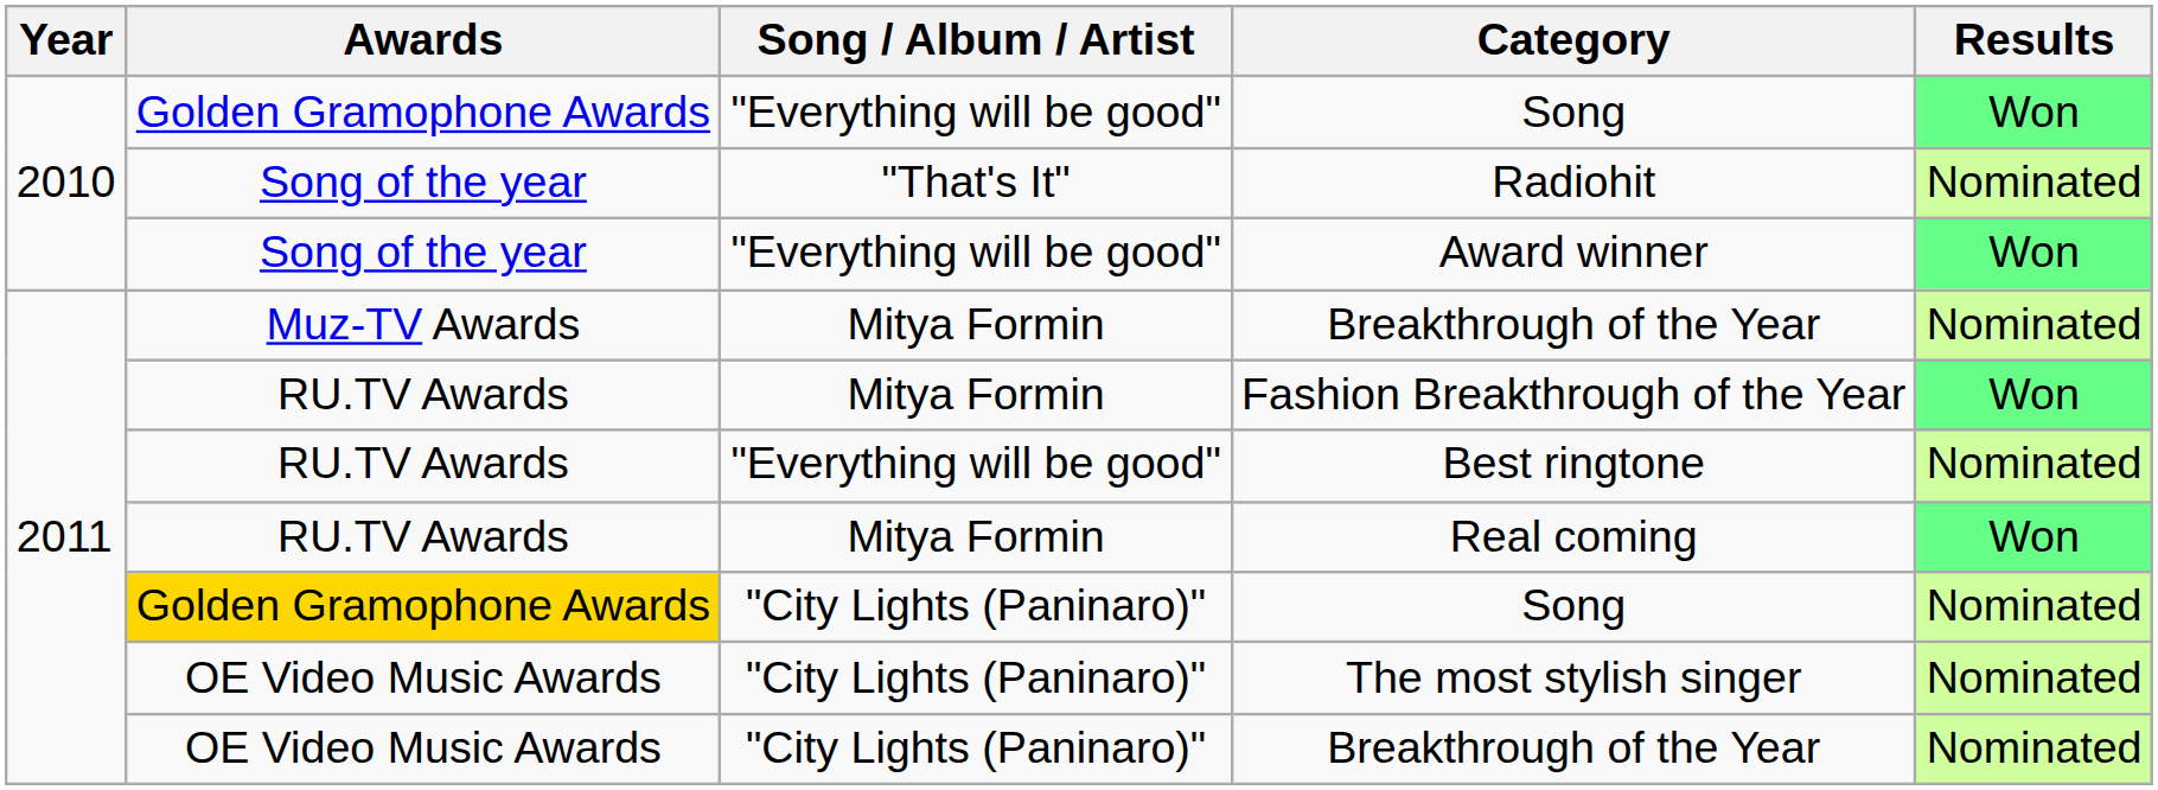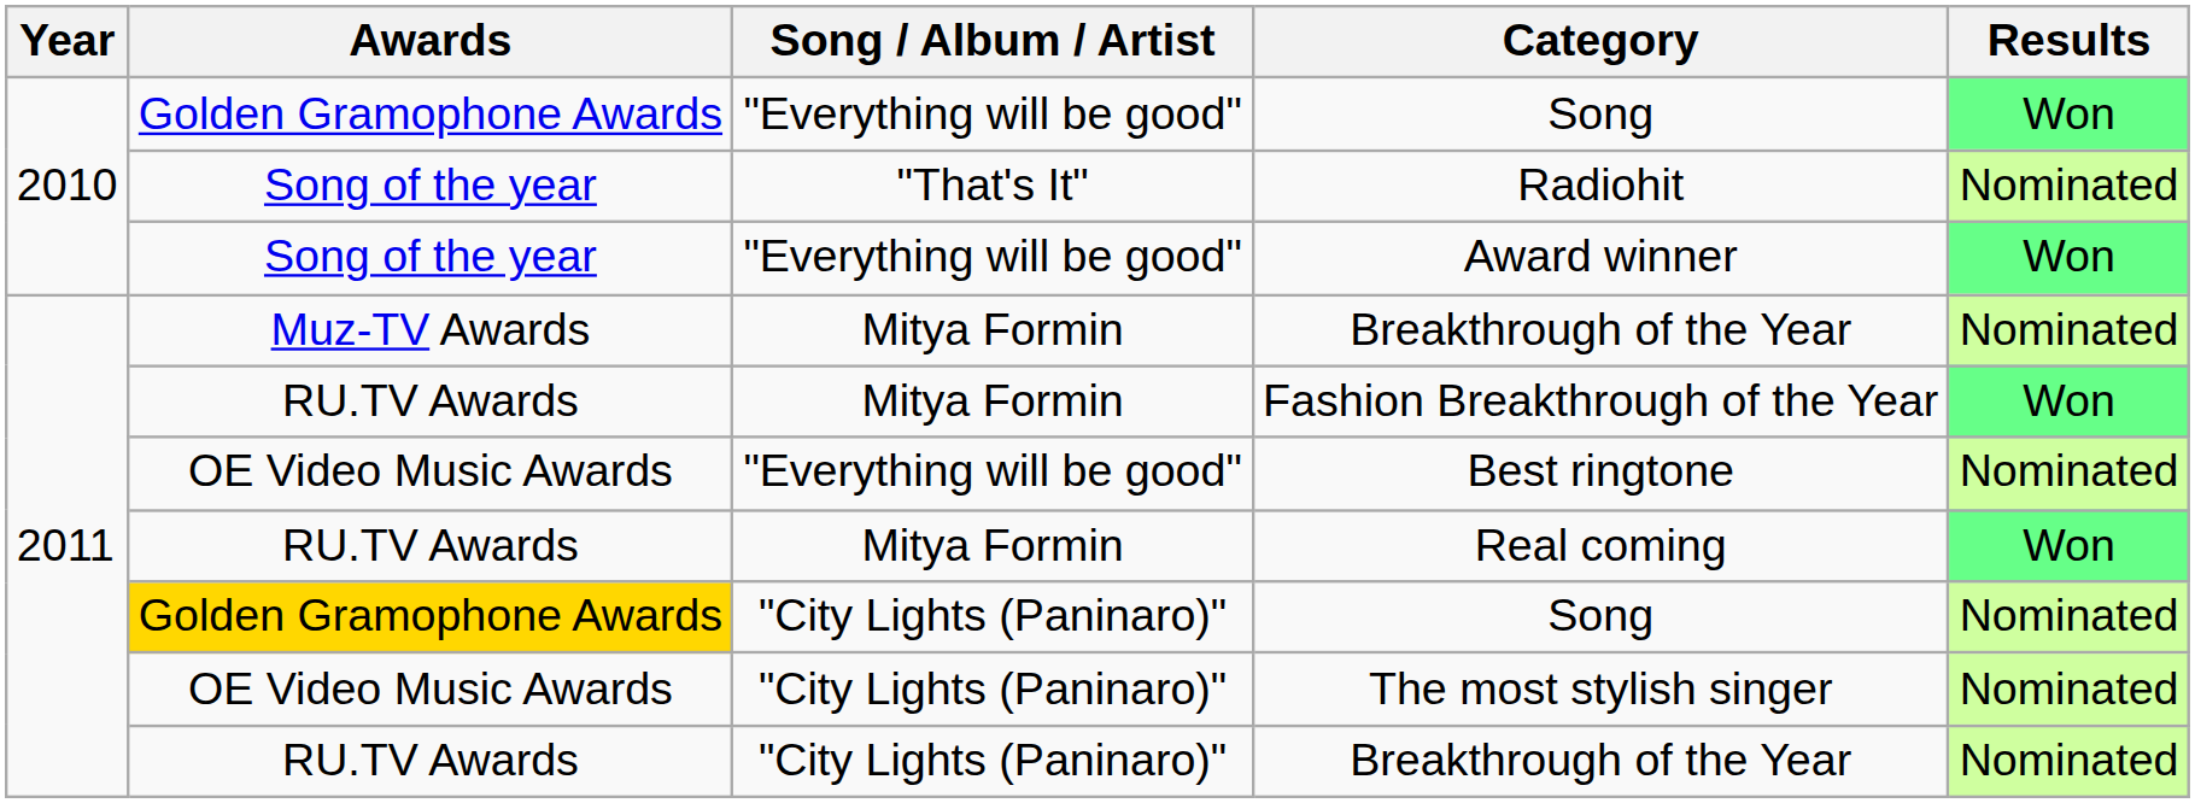 <table class="wikitable">
 <tr>
 <th>Year</th>
 <th>Awards</th>
 <th>Song / Album / Artist</th>
 <th>Category</th>
 <th>Results</th>
 </tr>
 <tr>
 <td rowspan="3">2010</td>
 <td align="center"><a href='#'>Golden Gramophone Awards</a><br></td>
 <td align="center">"Everything will be good"</td>
 <td align="center">Song</td>
 <td style="text-align:center; background:#66FF88">Won</td>
 </tr>
 <tr>
 <td align="center"><a href='#'>Song of the year</a></td>
 <td align="center">"That's It"</td>
 <td align="center">Radiohit</td>
 <td style="text-align:center; background:#CFFF9F">Nominated</td>
 </tr>
 <tr>
 <td align="center"><a href='#'>Song of the year</a></td>
 <td align="center">"Everything will be good"</td>
 <td align="center">Award winner</td>
 <td style="text-align:center; background:#66FF88">Won</td>
 </tr>
 <tr>
 <td rowspan="7">2011</td>
 <td align="center"><a href='#'>Muz-TV</a> Awards</td>
 <td align="center">Mitya Formin</td>
 <td align="center">Breakthrough of the Year</td>
 <td style="text-align:center; background:#CFFF9F">Nominated</td>
 </tr>
 <tr>
 <td align="center">RU.TV Awards</td>
 <td align="center">Mitya Formin</td>
 <td align="center">Fashion Breakthrough of the Year</td>
 <td style="text-align:center; background:#66FF88">Won</td>
 </tr>
 <tr>
-<td align="center">RU.TV Awards</td>
+<td align="center">OE Video Music Awards</td>
 <td align="center">"Everything will be good"</td>
 <td align="center">Best ringtone</td>
 <td style="text-align:center; background:#CFFF9F">Nominated</td>
 </tr>
 <tr>
 <td align="center">RU.TV Awards</td>
 <td align="center">Mitya Formin</td>
 <td align="center">Real coming</td>
 <td style="text-align:center; background:#66FF88">Won</td>
 </tr>
 <tr>
 <td align="center" style="background: gold;">Golden Gramophone Awards<br></td>
 <td align="center">"City Lights (Paninaro)"</td>
 <td align="center">Song</td>
 <td style="text-align:center; background:#CFFF9F">Nominated</td>
 </tr>
 <tr>
 <td align="center">OE Video Music Awards</td>
 <td align="center">"City Lights (Paninaro)"</td>
 <td align="center">The most stylish singer</td>
 <td style="text-align:center; background:#CFFF9F">Nominated</td>
 </tr>
 <tr>
-<td align="center">OE Video Music Awards</td>
+<td align="center">RU.TV Awards</td>
 <td align="center">"City Lights (Paninaro)"</td>
 <td align="center">Breakthrough of the Year</td>
 <td style="text-align:center; background:#CFFF9F">Nominated</td>
 </tr>
 </table>
